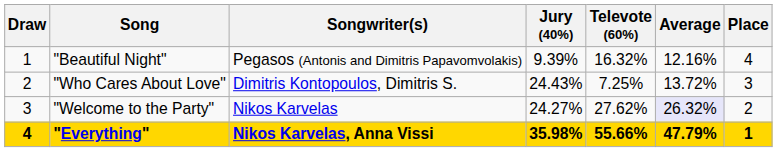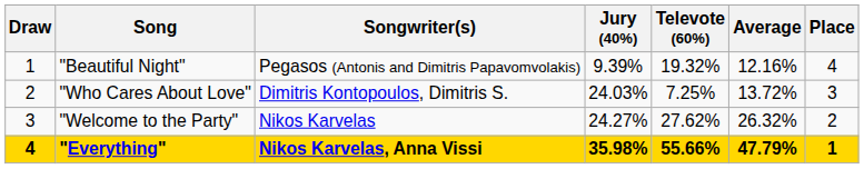 <table class="sortable wikitable" style="margin: 1em auto 1em auto; text-align:center;">
 <tr>
 <th>Draw</th>
 <th>Song</th>
 <th>Songwriter(s)</th>
 <th>Jury<br><small>(40%)</small></th>
 <th>Televote<br><small>(60%)</small></th>
 <th>Average</th>
 <th>Place</th>
 </tr>
 <tr>
 <td>1</td>
 <td align="left">"Beautiful Night"</td>
 <td align="left">Pegasos <small>(Antonis and Dimitris Papavomvolakis)</small></td>
 <td>9.39%</td>
-<td>16.32%</td>
+<td>19.32%</td>
 <td>12.16%</td>
 <td>4</td>
 </tr>
 <tr>
 <td>2</td>
 <td align="left">"Who Cares About Love"</td>
 <td align="left"><a href='#'>Dimitris Kontopoulos</a>, Dimitris S.</td>
-<td>24.43%</td>
+<td>24.03%</td>
 <td>7.25%</td>
 <td>13.72%</td>
 <td>3</td>
 </tr>
 <tr>
 <td>3</td>
 <td align="left">"Welcome to the Party"</td>
 <td align="left"><a href='#'>Nikos Karvelas</a></td>
 <td>24.27%</td>
 <td>27.62%</td>
-<td style="background: lavender;">26.32%</td>
+<td>26.32%</td>
 <td>2</td>
 </tr>
 <tr style="font-weight:bold; background:gold;">
 <td>4</td>
 <td align="left">"<a href='#'>Everything</a>"</td>
 <td align="left"><a href='#'>Nikos Karvelas</a>, Anna Vissi</td>
 <td>35.98%</td>
 <td>55.66%</td>
 <td>47.79%</td>
 <td>1</td>
 </tr>
 </table>
